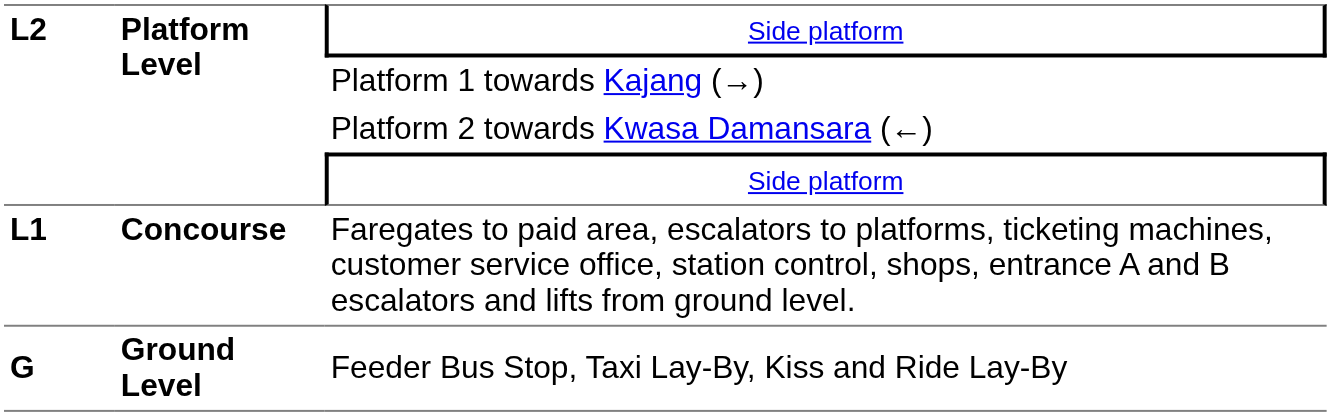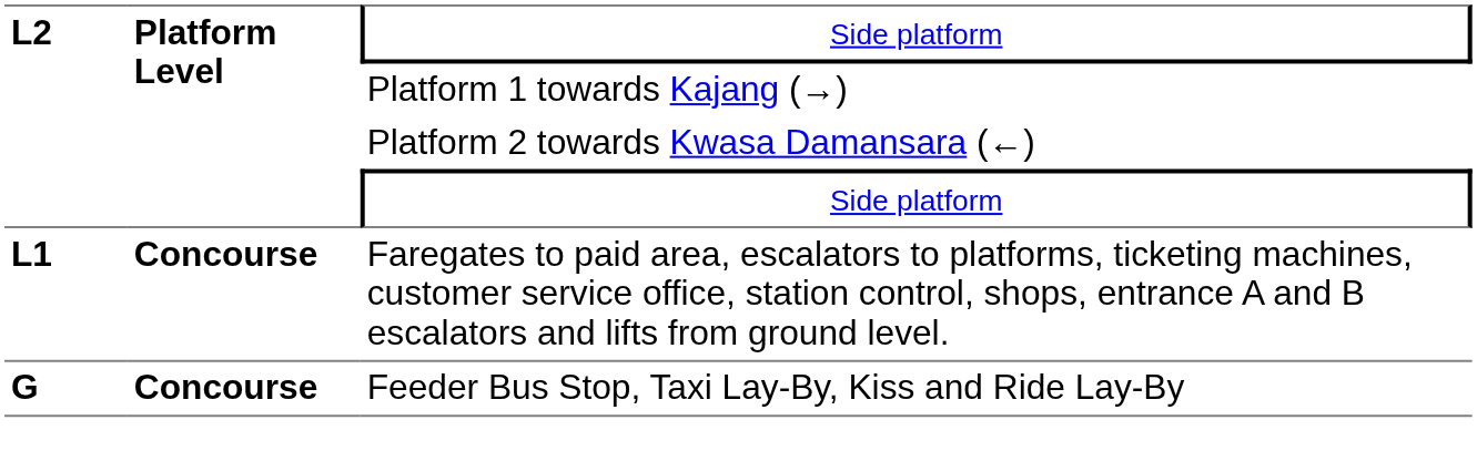 <table table border=0 cellspacing=0 cellpadding=3>
 <tr>
 <td style="border-top:solid 1px gray;border-bottom:solid 1px gray;" rowspan=4 width=50 valign=top><strong>L2</strong></td>
 <td style="border-top:solid 1px gray;border-bottom:solid 1px gray;" rowspan=4 width=100 valign=top><strong>Platform Level</strong></td>
 <td style="width=500;border-top:solid 1px gray;border-right:solid 2px black;border-left:solid 2px black;border-bottom:solid 2px black;text-align:center;" colspan=1><small><a href='#'>Side platform</a></small></td>
 </tr>
 <tr>
 <td width=500>Platform 1    towards <a href='#'>Kajang</a>  (→)</td>
 </tr>
 <tr>
 <td width=500>Platform 2    towards <a href='#'>Kwasa Damansara</a>  (←)</td>
 </tr>
 <tr>
 <td style="width=500;border-top:solid 2px black;border-right:solid 2px black;border-left:solid 2px black;border-bottom:solid 1px gray;text-align:center;" colspan=1><small><a href='#'>Side platform</a></small></td>
 </tr>
 <tr style="vertical-align:top;">
 <td style="border-bottom:solid 1px gray; "><strong>L1</strong></td>
 <td style="border-bottom:solid 1px gray; "><strong>Concourse</strong></td>
 <td style="border-bottom:solid 1px gray; " width=500>Faregates to paid area, escalators to platforms, ticketing machines, customer service office, station control, shops, entrance A and B escalators and lifts from ground level.</td>
 </tr>
 <tr>
 <td style="border-bottom:solid 1px gray; "><strong>G</strong></td>
-<td style="border-bottom:solid 1px gray; "><strong>Ground Level</strong></td>
+<td style="border-bottom:solid 1px gray; "><strong>Concourse</strong></td>
 <td style="border-bottom:solid 1px gray; ">Feeder Bus Stop, Taxi Lay-By, Kiss and Ride Lay-By</td>
 </tr>
 </table>
